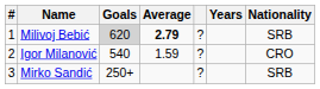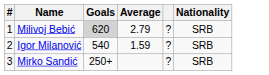 <table class="wikitable sortable" style="text-align:center">
 <tr>
 <th>#</th>
 <th>Name</th>
 <th>Goals</th>
 <th>Average</th>
 <th></th>
-<th>Years</th>
 <th>Nationality</th>
 </tr>
 <tr>
 <td>1</td>
 <td align="left"><a href='#'>Milivoj Bebić</a></td>
 <td style="background: lightgrey;">620</td>
-<td><strong>2.79</strong></td>
+<td>2.79</td>
 <td>?</td>
-<td></td>
 <td>SRB</td>
 </tr>
 <tr>
 <td>2</td>
 <td align="left"><a href='#'>Igor Milanović</a></td>
 <td>540</td>
 <td>1.59</td>
 <td>?</td>
-<td></td>
-<td>CRO</td>
+<td>SRB</td>
 </tr>
 <tr>
 <td>3</td>
 <td align="left"><a href='#'>Mirko Sandić</a></td>
 <td>250+</td>
 <td></td>
 <td>?</td>
-<td></td>
 <td>SRB</td>
 </tr>
 </table>
